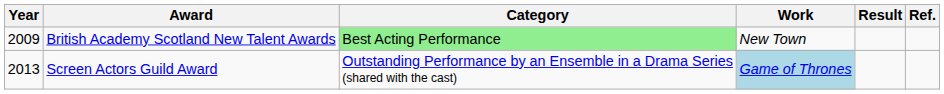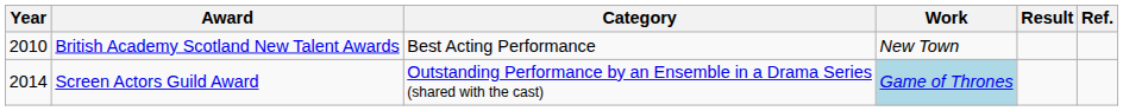 <table class="wikitable sortable">
 <tr>
 <th>Year</th>
 <th>Award</th>
 <th>Category</th>
 <th>Work</th>
 <th>Result</th>
 <th>Ref.</th>
 </tr>
 <tr>
-<td>2009</td>
+<td>2010</td>
 <td><a href='#'>British Academy Scotland New Talent Awards</a></td>
-<td style="background: lightgreen;">Best Acting Performance</td>
+<td>Best Acting Performance</td>
 <td><em>New Town</em></td>
 <td></td>
 <td></td>
 </tr>
 <tr>
-<td>2013</td>
+<td>2014</td>
 <td><a href='#'>Screen Actors Guild Award</a></td>
 <td><a href='#'>Outstanding Performance by an Ensemble in a Drama Series</a> <br><small>(shared with the cast)</small></td>
 <td style="background: lightblue;"><em><a href='#'>Game of Thrones</a></em></td>
 <td></td>
 <td></td>
 </tr>
 </table>
